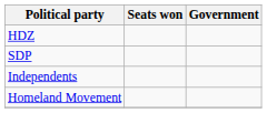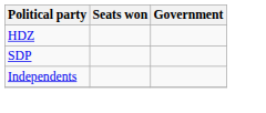 <table class="wikitable" style="text-align: left;">
 <tr>
 <th>Political party</th>
 <th>Seats won</th>
 <th>Government</th>
 </tr>
 <tr>
 <td><a href='#'>HDZ</a></td>
 <td></td>
 <td></td>
 </tr>
 <tr>
 <td><a href='#'>SDP</a></td>
 <td></td>
 <td></td>
 </tr>
 <tr>
 <td><a href='#'>Independents</a></td>
 <td></td>
 <td></td>
 </tr>
 <tr>
-<td><a href='#'>Homeland Movement</a></td>
-<td></td>
-<td></td>
-</tr>
-<tr>
 </tr>
 </table>
